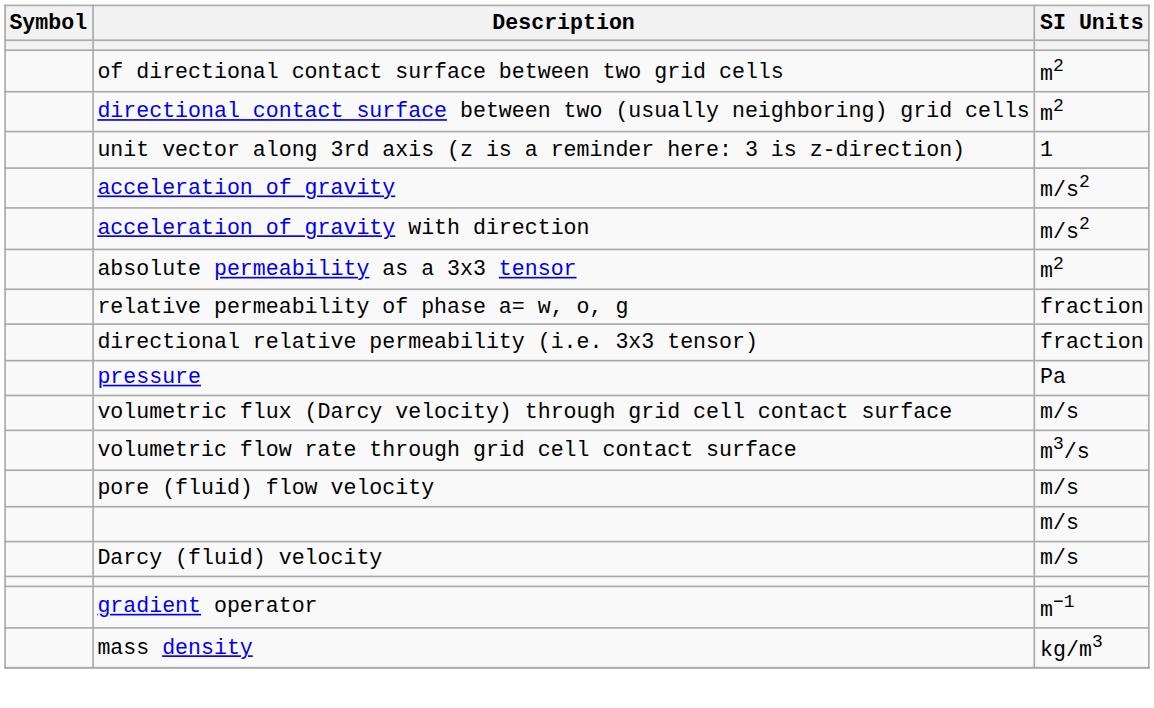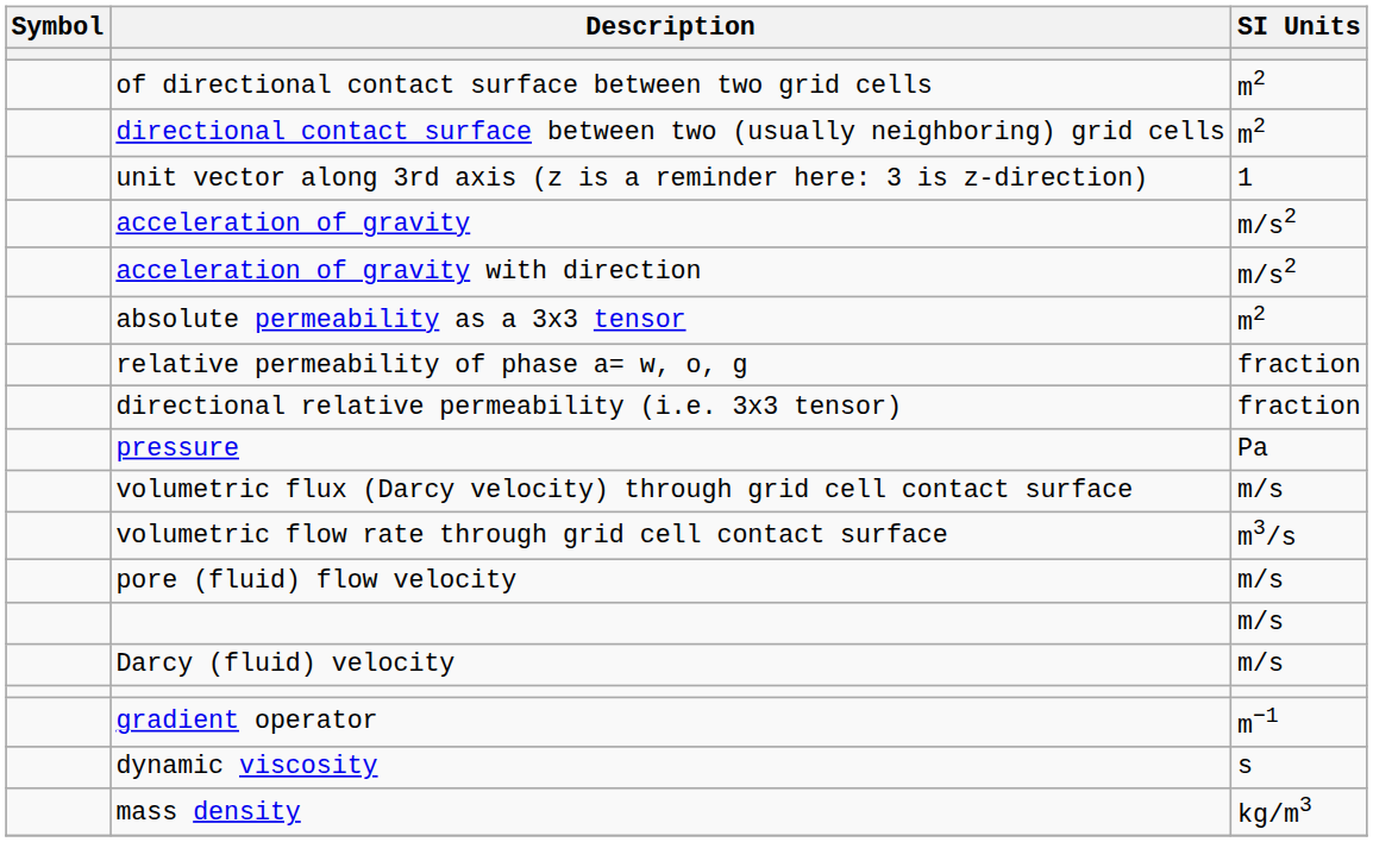 <table class="wikitable collapsible" align="right">
 <tr>
 <th>Symbol</th>
 <th>Description</th>
 <th>SI Units</th>
 </tr>
 <tr>
 <th></th>
 <th></th>
 <th></th>
 </tr>
 <tr>
 <td></td>
 <td> of directional contact surface between two grid cells</td>
 <td>m<sup>2</sup></td>
 </tr>
 <tr>
 <td></td>
 <td><a href='#'>directional contact surface</a> between two (usually neighboring) grid cells</td>
 <td>m<sup>2</sup></td>
 </tr>
 <tr>
 <td></td>
 <td>unit vector along 3rd axis (z is a reminder here: 3 is z-direction)</td>
 <td>1</td>
 </tr>
 <tr>
 <td></td>
 <td><a href='#'>acceleration of gravity</a></td>
 <td>m/s<sup>2</sup></td>
 </tr>
 <tr>
 <td></td>
 <td><a href='#'>acceleration of gravity</a> with direction</td>
 <td>m/s<sup>2</sup></td>
 </tr>
 <tr>
 <td></td>
 <td>absolute <a href='#'>permeability</a> as a 3x3 <a href='#'>tensor</a></td>
 <td>m<sup>2</sup></td>
 </tr>
 <tr>
 <td></td>
 <td>relative permeability of phase a= w, o, g</td>
 <td>fraction</td>
 </tr>
 <tr>
 <td></td>
 <td>directional relative permeability (i.e. 3x3 tensor)</td>
 <td>fraction</td>
 </tr>
 <tr>
 <td></td>
 <td><a href='#'>pressure</a></td>
 <td>Pa</td>
 </tr>
 <tr>
 <td></td>
 <td>volumetric flux (Darcy velocity) through grid cell contact surface</td>
 <td>m/s</td>
 </tr>
 <tr>
 <td></td>
 <td>volumetric flow rate through grid cell contact surface</td>
 <td>m<sup>3</sup>/s</td>
 </tr>
 <tr>
 <td></td>
 <td>pore (fluid) flow velocity</td>
 <td>m/s</td>
 </tr>
 <tr>
 <td></td>
 <td></td>
 <td>m/s</td>
 </tr>
 <tr>
 <td></td>
 <td>Darcy (fluid) velocity</td>
 <td>m/s</td>
 </tr>
 <tr>
 <td></td>
 <td></td>
 <td></td>
 </tr>
 <tr>
 <td></td>
 <td><a href='#'>gradient</a> operator</td>
 <td>m<sup>−1</sup></td>
 </tr>
 <tr>
 <td></td>
+<td>dynamic <a href='#'>viscosity</a></td>
+<td> s</td>
+</tr>
+<tr>
+<td></td>
 <td>mass <a href='#'>density</a></td>
 <td>kg/m<sup>3</sup></td>
 </tr>
 <tr>
 </tr>
 </table>
